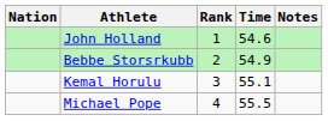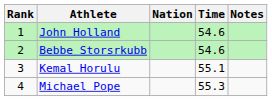 <table class="wikitable sortable" style="text-align:center">
 <tr>
+<th>Rank</th>
+<th>Athlete</th>
 <th>Nation</th>
-<th>Athlete</th>
-<th>Rank</th>
 <th>Time</th>
 <th>Notes</th>
 </tr>
 <tr bgcolor=#bbf3bb>
+<td>1</td>
+<td align=left><a href='#'>John Holland</a></td>
 <td align=left></td>
-<td align=left><a href='#'>John Holland</a></td>
-<td>1</td>
 <td>54.6</td>
 <td></td>
 </tr>
 <tr bgcolor=#bbf3bb>
+<td>2</td>
+<td align=left><a href='#'>Bebbe Storsrkubb</a></td>
 <td align=left></td>
-<td align=left><a href='#'>Bebbe Storsrkubb</a></td>
-<td>2</td>
-<td>54.9</td>
+<td>54.6</td>
 <td></td>
 </tr>
 <tr>
+<td>3</td>
+<td align=left><a href='#'>Kemal Horulu</a></td>
 <td align=left></td>
-<td align=left><a href='#'>Kemal Horulu</a></td>
-<td>3</td>
 <td>55.1</td>
 <td></td>
 </tr>
 <tr>
+<td>4</td>
+<td align=left><a href='#'>Michael Pope</a></td>
 <td align=left></td>
-<td align=left><a href='#'>Michael Pope</a></td>
-<td>4</td>
-<td>55.5</td>
+<td>55.3</td>
 <td></td>
 </tr>
 </table>
